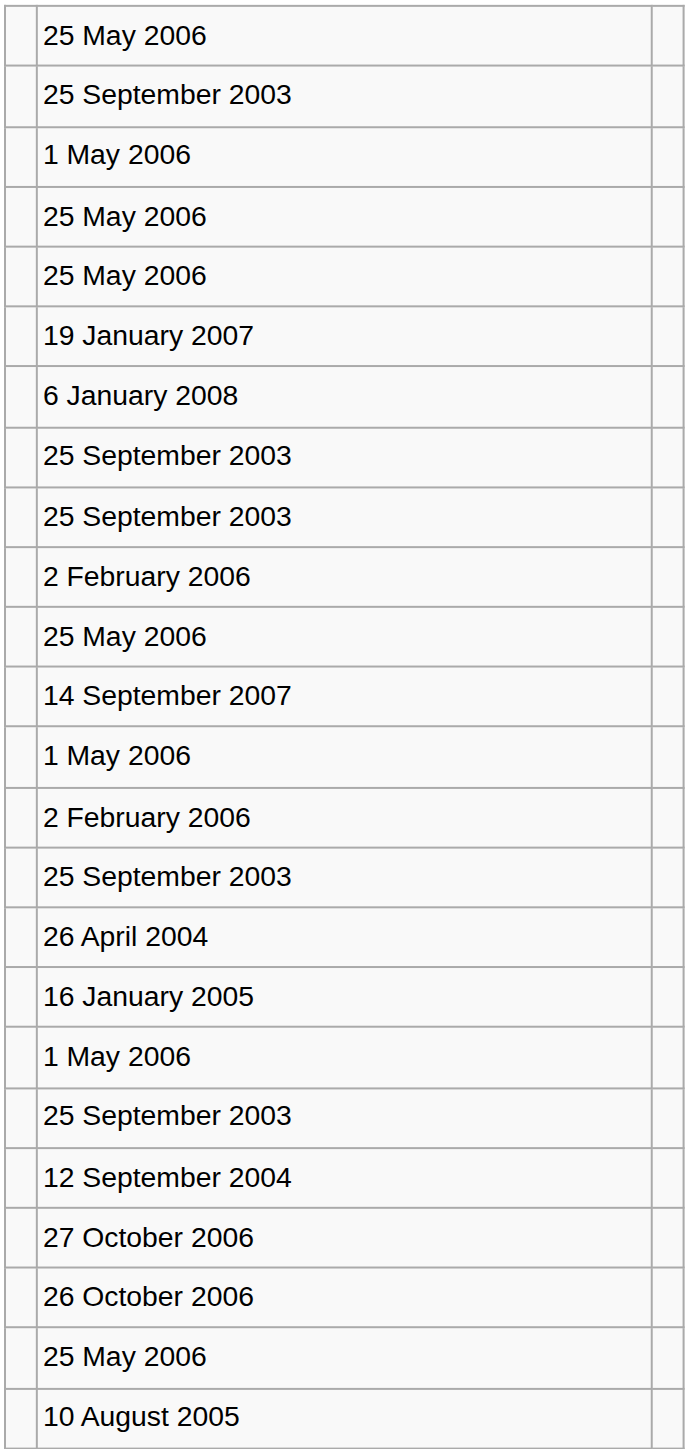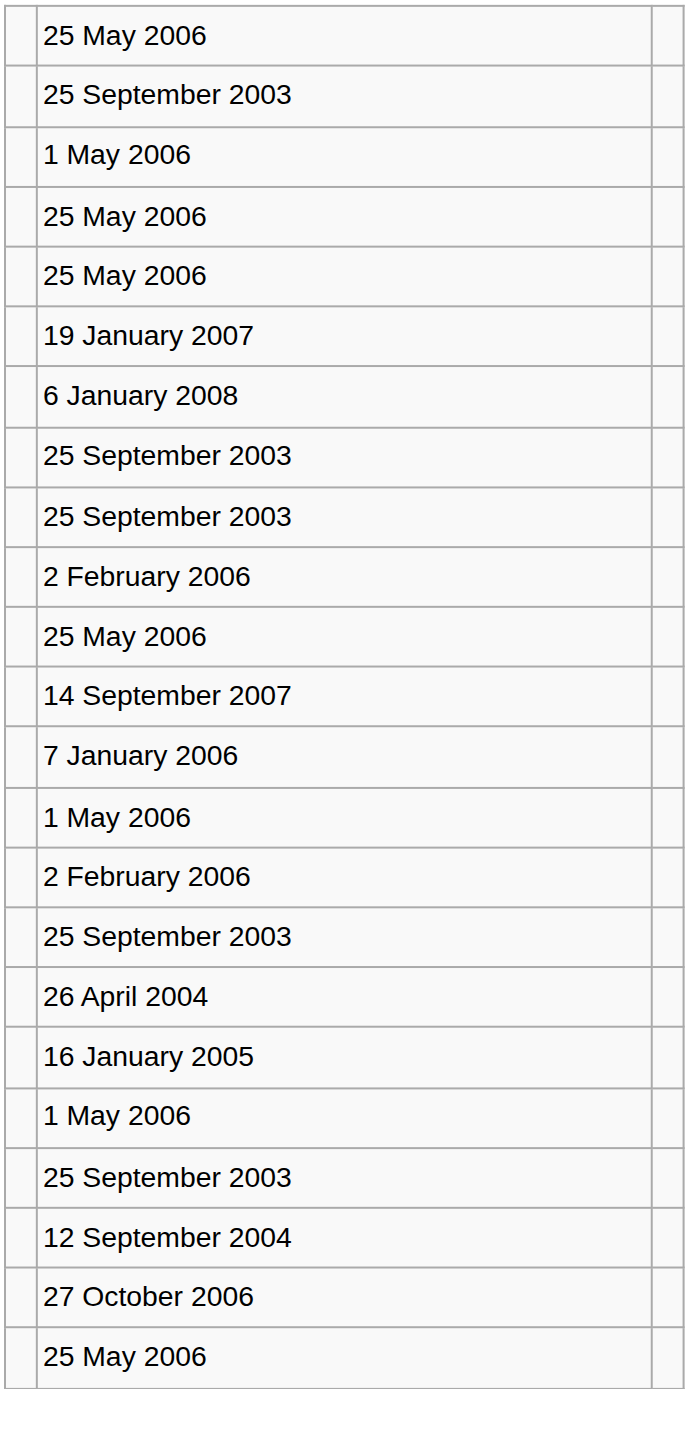 <table class="wikitable" style="font-size: 89%; float: left; width: 24em; margin-right: 1em; line-height: 1.65em">
 <tr>
 <td></td>
 <td>25 May 2006</td>
 <td></td>
 </tr>
 <tr>
 <td></td>
 <td>25 September 2003</td>
 <td></td>
 </tr>
 <tr>
 <td></td>
 <td>1 May 2006</td>
 <td></td>
 </tr>
 <tr>
 <td></td>
 <td>25 May 2006</td>
 <td></td>
 </tr>
 <tr>
 <td></td>
 <td>25 May 2006</td>
 <td></td>
 </tr>
 <tr>
 <td></td>
 <td>19 January 2007</td>
 <td></td>
 </tr>
 <tr>
 <td></td>
 <td>6 January 2008</td>
 <td></td>
 </tr>
 <tr>
 <td></td>
 <td>25 September 2003</td>
 <td></td>
 </tr>
 <tr>
 <td></td>
 <td>25 September 2003</td>
 <td></td>
 </tr>
 <tr>
 <td></td>
 <td>2 February 2006</td>
 <td></td>
 </tr>
 <tr>
 <td></td>
 <td>25 May 2006</td>
 <td></td>
 </tr>
 <tr>
 <td></td>
 <td>14 September 2007</td>
 <td></td>
 </tr>
 <tr>
 <td></td>
+<td>7 January 2006</td>
+<td></td>
+</tr>
+<tr>
+<td></td>
 <td>1 May 2006</td>
 <td></td>
 </tr>
 <tr>
 <td></td>
 <td>2 February 2006</td>
 <td></td>
 </tr>
 <tr>
 <td></td>
 <td>25 September 2003</td>
 <td></td>
 </tr>
 <tr>
 <td></td>
 <td>26 April 2004</td>
 <td></td>
 </tr>
 <tr>
 <td></td>
 <td>16 January 2005</td>
 <td></td>
 </tr>
 <tr>
 <td></td>
 <td>1 May 2006</td>
 <td></td>
 </tr>
 <tr>
 <td></td>
 <td>25 September 2003</td>
 <td></td>
 </tr>
 <tr>
 <td></td>
 <td>12 September 2004</td>
 <td></td>
 </tr>
 <tr>
 <td></td>
 <td>27 October 2006</td>
 <td></td>
 </tr>
 <tr>
 <td></td>
-<td>26 October 2006</td>
-<td></td>
-</tr>
-<tr>
-<td></td>
 <td>25 May 2006</td>
 <td></td>
 </tr>
-<tr>
-<td></td>
-<td>10 August 2005</td>
-<td></td>
-</tr>
 </table>
